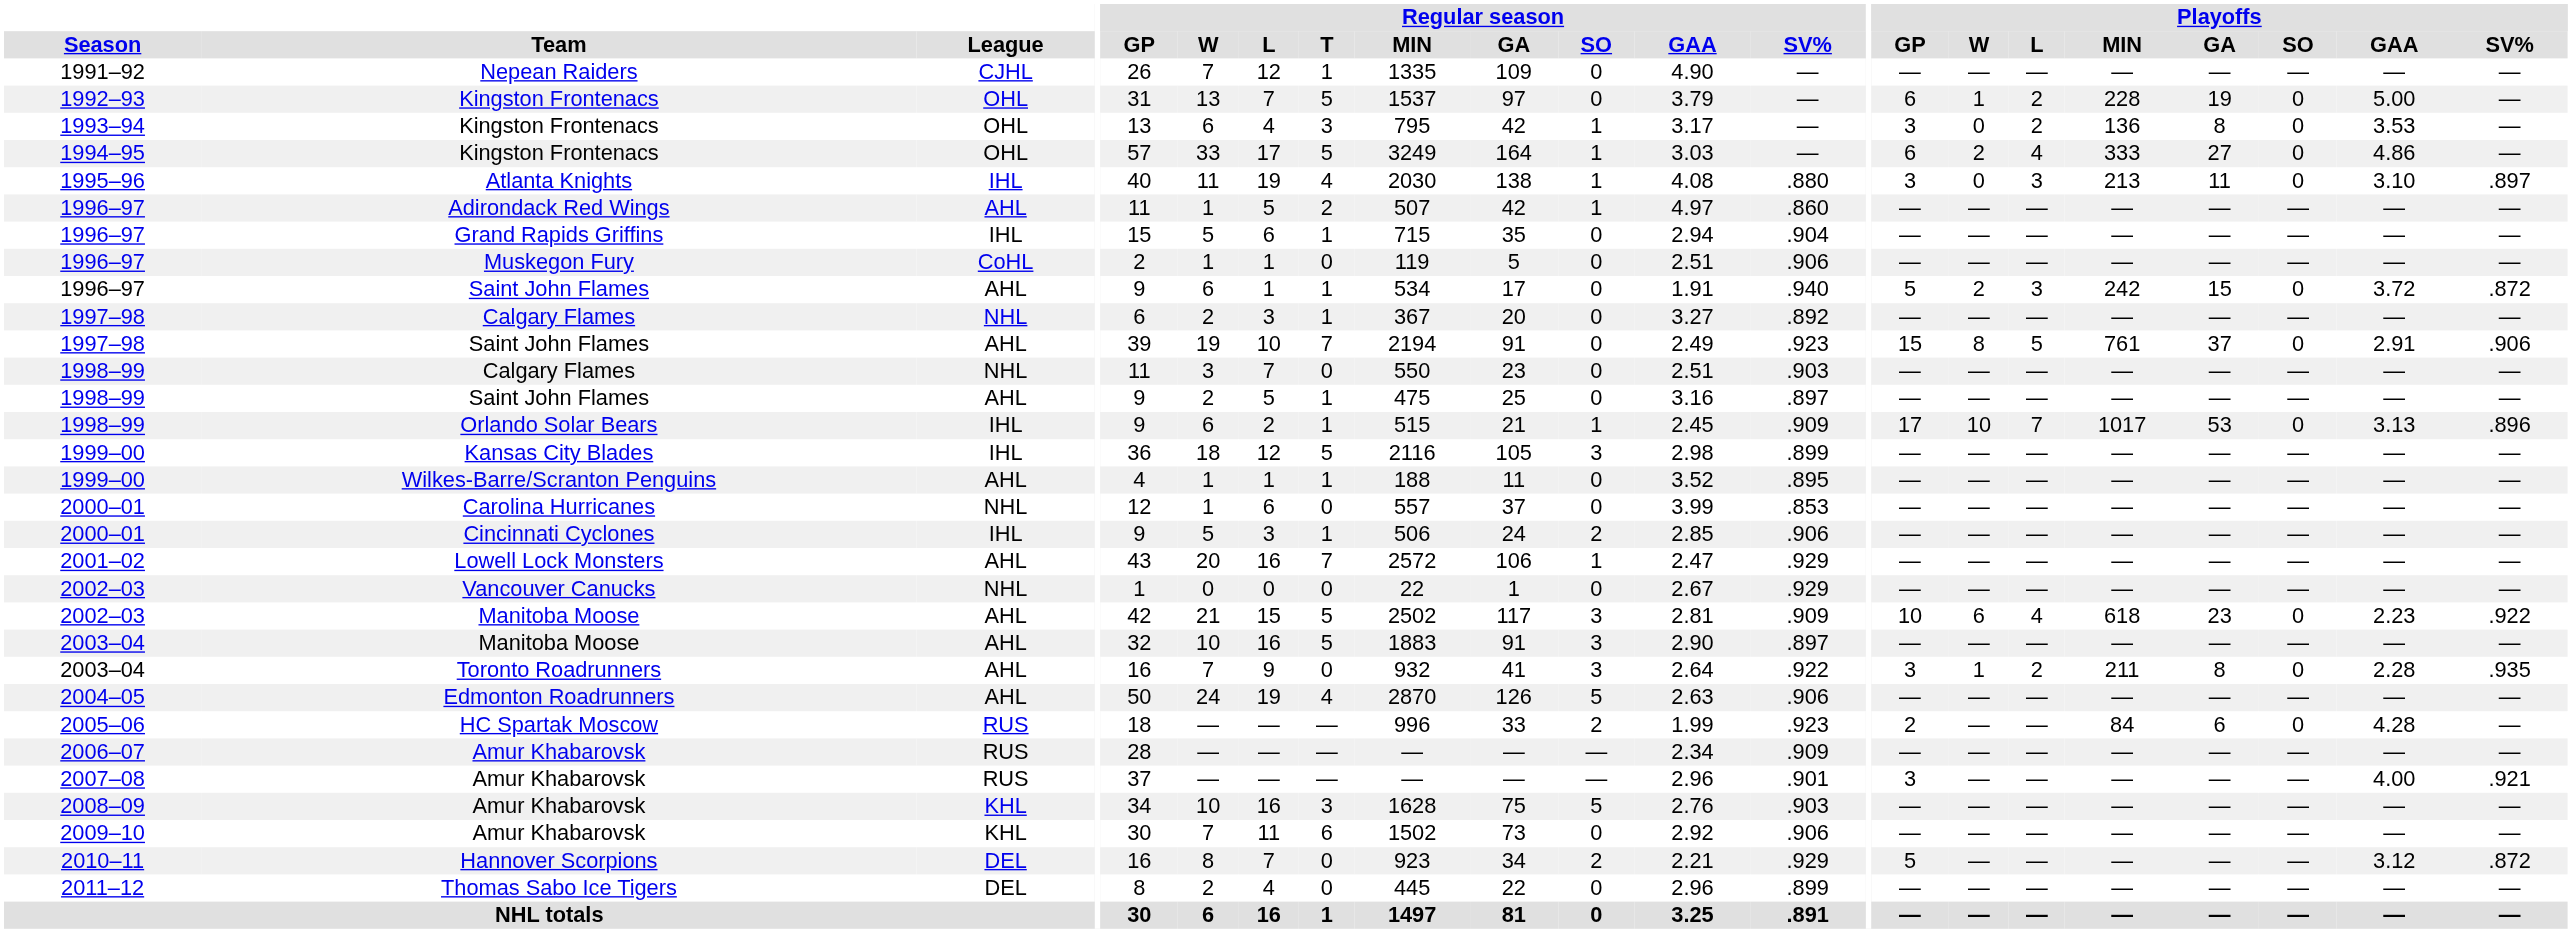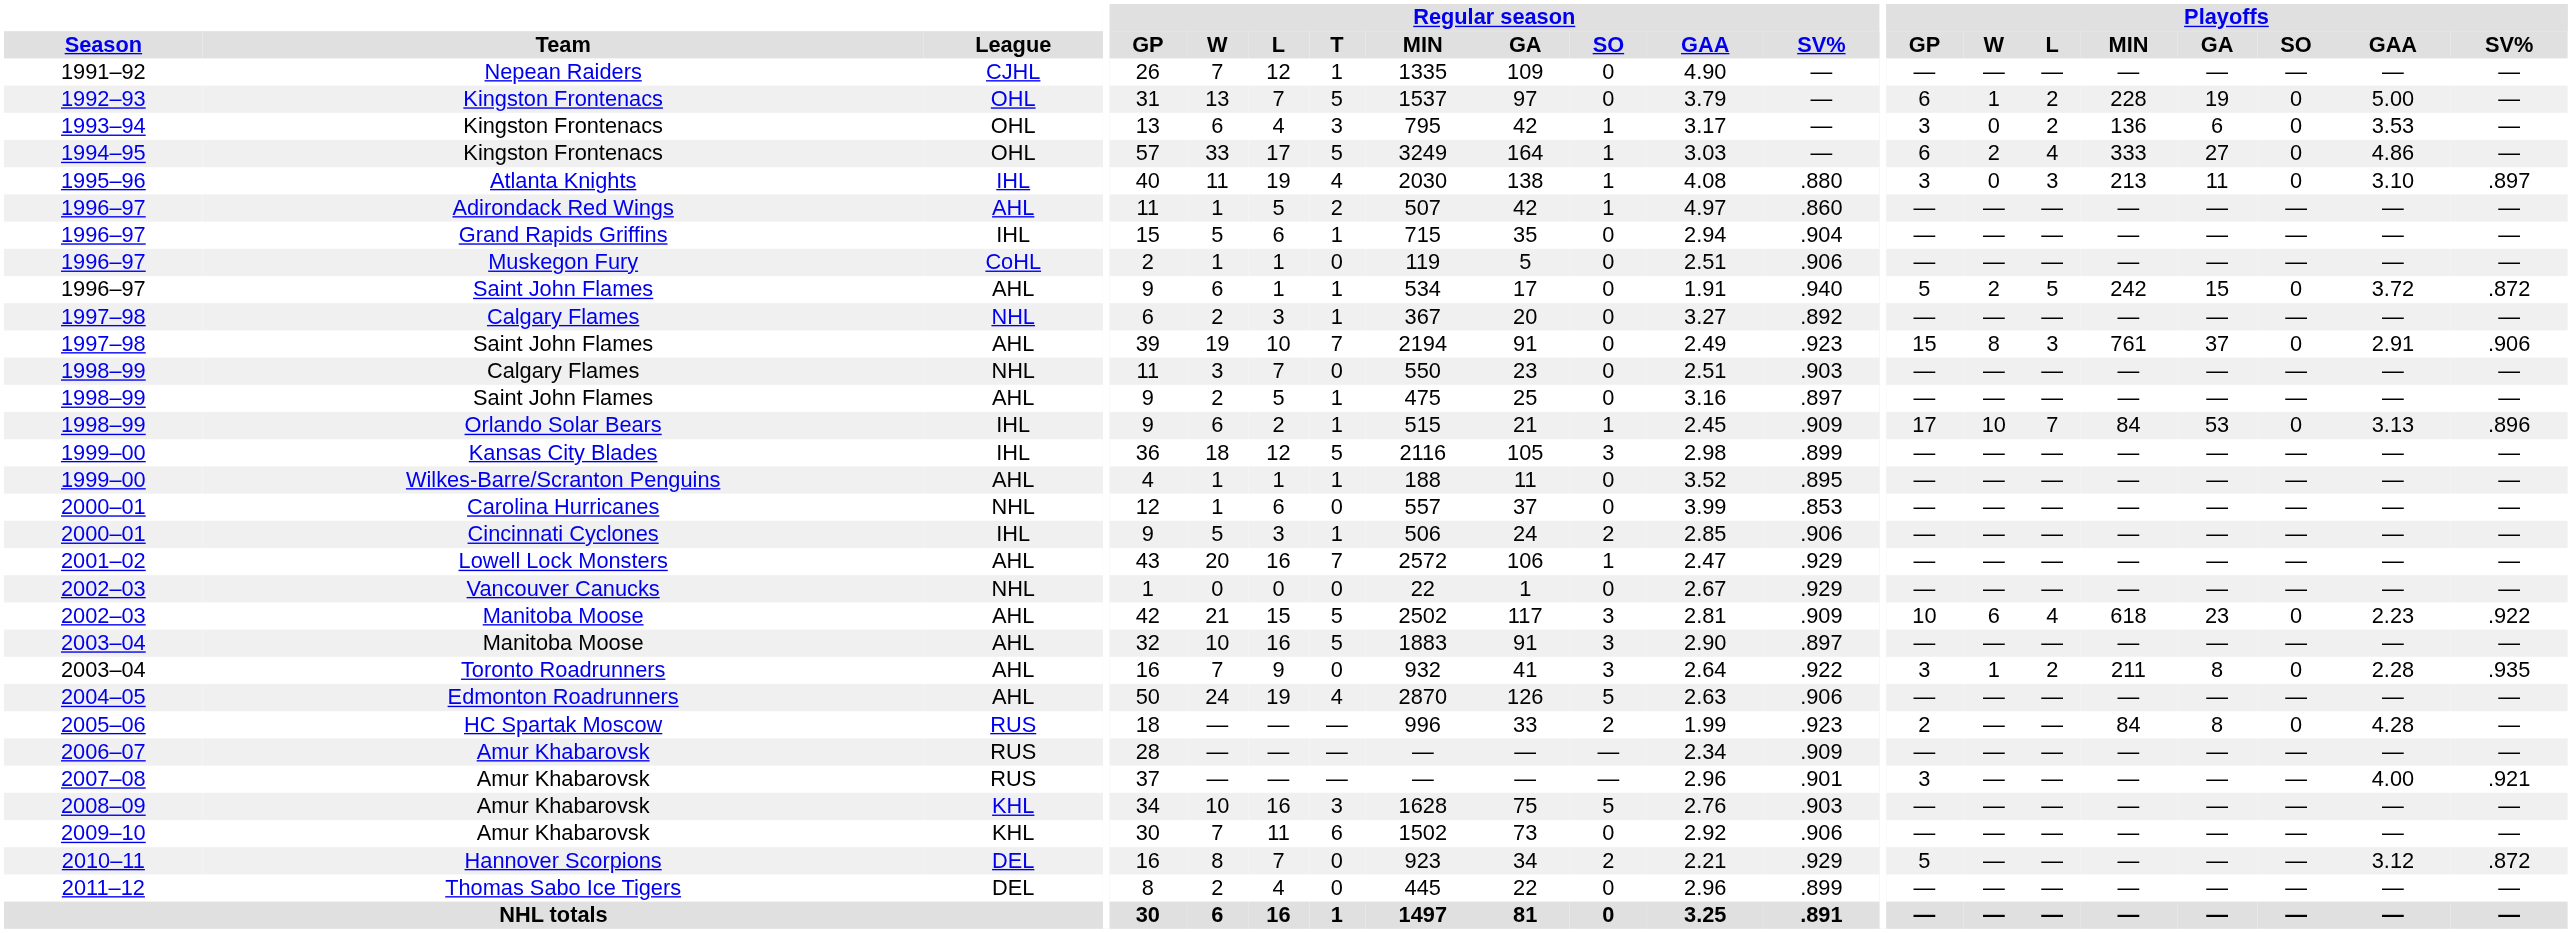 <table border="0" cellpadding="1" cellspacing="0" style="width:95%; text-align:center;">
 <tr bgcolor="#e0e0e0">
 <th colspan="3" bgcolor="#ffffff"></th>
 <th rowspan="99" bgcolor="#ffffff"></th>
 <th colspan="9" bgcolor="#e0e0e0"><a href='#'>Regular season</a></th>
 <th rowspan="99" bgcolor="#ffffff"></th>
 <th colspan="8" bgcolor="#e0e0e0"><a href='#'>Playoffs</a></th>
 </tr>
 <tr bgcolor="#e0e0e0">
 <th><a href='#'>Season</a></th>
 <th>Team</th>
 <th>League</th>
 <th>GP</th>
 <th>W</th>
 <th>L</th>
 <th>T</th>
 <th>MIN</th>
 <th>GA</th>
 <th><a href='#'>SO</a></th>
 <th><a href='#'>GAA</a></th>
 <th><a href='#'>SV%</a></th>
 <th>GP</th>
 <th>W</th>
 <th>L</th>
 <th>MIN</th>
 <th>GA</th>
 <th>SO</th>
 <th>GAA</th>
 <th>SV%</th>
 </tr>
 <tr>
 <td>1991–92</td>
 <td><a href='#'>Nepean Raiders</a></td>
 <td><a href='#'>CJHL</a></td>
 <td>26</td>
 <td>7</td>
 <td>12</td>
 <td>1</td>
 <td>1335</td>
 <td>109</td>
 <td>0</td>
 <td>4.90</td>
 <td>—</td>
 <td>—</td>
 <td>—</td>
 <td>—</td>
 <td>—</td>
 <td>—</td>
 <td>—</td>
 <td>—</td>
 <td>—</td>
 </tr>
 <tr bgcolor="#f0f0f0">
 <td><a href='#'>1992–93</a></td>
 <td><a href='#'>Kingston Frontenacs</a></td>
 <td><a href='#'>OHL</a></td>
 <td>31</td>
 <td>13</td>
 <td>7</td>
 <td>5</td>
 <td>1537</td>
 <td>97</td>
 <td>0</td>
 <td>3.79</td>
 <td>—</td>
 <td>6</td>
 <td>1</td>
 <td>2</td>
 <td>228</td>
 <td>19</td>
 <td>0</td>
 <td>5.00</td>
 <td>—</td>
 </tr>
 <tr>
 <td><a href='#'>1993–94</a></td>
 <td>Kingston Frontenacs</td>
 <td>OHL</td>
 <td>13</td>
 <td>6</td>
 <td>4</td>
 <td>3</td>
 <td>795</td>
 <td>42</td>
 <td>1</td>
 <td>3.17</td>
 <td>—</td>
 <td>3</td>
 <td>0</td>
 <td>2</td>
 <td>136</td>
-<td>8</td>
+<td>6</td>
 <td>0</td>
 <td>3.53</td>
 <td>—</td>
 </tr>
 <tr bgcolor="#f0f0f0">
 <td><a href='#'>1994–95</a></td>
 <td>Kingston Frontenacs</td>
 <td>OHL</td>
 <td>57</td>
 <td>33</td>
 <td>17</td>
 <td>5</td>
 <td>3249</td>
 <td>164</td>
 <td>1</td>
 <td>3.03</td>
 <td>—</td>
 <td>6</td>
 <td>2</td>
 <td>4</td>
 <td>333</td>
 <td>27</td>
 <td>0</td>
 <td>4.86</td>
 <td>—</td>
 </tr>
 <tr>
 <td><a href='#'>1995–96</a></td>
 <td><a href='#'>Atlanta Knights</a></td>
 <td><a href='#'>IHL</a></td>
 <td>40</td>
 <td>11</td>
 <td>19</td>
 <td>4</td>
 <td>2030</td>
 <td>138</td>
 <td>1</td>
 <td>4.08</td>
 <td>.880</td>
 <td>3</td>
 <td>0</td>
 <td>3</td>
 <td>213</td>
 <td>11</td>
 <td>0</td>
 <td>3.10</td>
 <td>.897</td>
 </tr>
 <tr bgcolor="#f0f0f0">
 <td><a href='#'>1996–97</a></td>
 <td><a href='#'>Adirondack Red Wings</a></td>
 <td><a href='#'>AHL</a></td>
 <td>11</td>
 <td>1</td>
 <td>5</td>
 <td>2</td>
 <td>507</td>
 <td>42</td>
 <td>1</td>
 <td>4.97</td>
 <td>.860</td>
 <td>—</td>
 <td>—</td>
 <td>—</td>
 <td>—</td>
 <td>—</td>
 <td>—</td>
 <td>—</td>
 <td>—</td>
 </tr>
 <tr>
 <td><a href='#'>1996–97</a></td>
 <td><a href='#'>Grand Rapids Griffins</a></td>
 <td>IHL</td>
 <td>15</td>
 <td>5</td>
 <td>6</td>
 <td>1</td>
 <td>715</td>
 <td>35</td>
 <td>0</td>
 <td>2.94</td>
 <td>.904</td>
 <td>—</td>
 <td>—</td>
 <td>—</td>
 <td>—</td>
 <td>—</td>
 <td>—</td>
 <td>—</td>
 <td>—</td>
 </tr>
 <tr bgcolor="#f0f0f0">
 <td><a href='#'>1996–97</a></td>
 <td><a href='#'>Muskegon Fury</a></td>
 <td><a href='#'>CoHL</a></td>
 <td>2</td>
 <td>1</td>
 <td>1</td>
 <td>0</td>
 <td>119</td>
 <td>5</td>
 <td>0</td>
 <td>2.51</td>
 <td>.906</td>
 <td>—</td>
 <td>—</td>
 <td>—</td>
 <td>—</td>
 <td>—</td>
 <td>—</td>
 <td>—</td>
 <td>—</td>
 </tr>
 <tr>
 <td>1996–97</td>
 <td><a href='#'>Saint John Flames</a></td>
 <td>AHL</td>
 <td>9</td>
 <td>6</td>
 <td>1</td>
 <td>1</td>
 <td>534</td>
 <td>17</td>
 <td>0</td>
 <td>1.91</td>
 <td>.940</td>
 <td>5</td>
 <td>2</td>
-<td>3</td>
+<td>5</td>
 <td>242</td>
 <td>15</td>
 <td>0</td>
 <td>3.72</td>
 <td>.872</td>
 </tr>
 <tr bgcolor="#f0f0f0">
 <td><a href='#'>1997–98</a></td>
 <td><a href='#'>Calgary Flames</a></td>
 <td><a href='#'>NHL</a></td>
 <td>6</td>
 <td>2</td>
 <td>3</td>
 <td>1</td>
 <td>367</td>
 <td>20</td>
 <td>0</td>
 <td>3.27</td>
 <td>.892</td>
 <td>—</td>
 <td>—</td>
 <td>—</td>
 <td>—</td>
 <td>—</td>
 <td>—</td>
 <td>—</td>
 <td>—</td>
 </tr>
 <tr>
 <td><a href='#'>1997–98</a></td>
 <td>Saint John Flames</td>
 <td>AHL</td>
 <td>39</td>
 <td>19</td>
 <td>10</td>
 <td>7</td>
 <td>2194</td>
 <td>91</td>
 <td>0</td>
 <td>2.49</td>
 <td>.923</td>
 <td>15</td>
 <td>8</td>
-<td>5</td>
+<td>3</td>
 <td>761</td>
 <td>37</td>
 <td>0</td>
 <td>2.91</td>
 <td>.906</td>
 </tr>
 <tr bgcolor="#f0f0f0">
 <td><a href='#'>1998–99</a></td>
 <td>Calgary Flames</td>
 <td>NHL</td>
 <td>11</td>
 <td>3</td>
 <td>7</td>
 <td>0</td>
 <td>550</td>
 <td>23</td>
 <td>0</td>
 <td>2.51</td>
 <td>.903</td>
 <td>—</td>
 <td>—</td>
 <td>—</td>
 <td>—</td>
 <td>—</td>
 <td>—</td>
 <td>—</td>
 <td>—</td>
 </tr>
 <tr>
 <td><a href='#'>1998–99</a></td>
 <td>Saint John Flames</td>
 <td>AHL</td>
 <td>9</td>
 <td>2</td>
 <td>5</td>
 <td>1</td>
 <td>475</td>
 <td>25</td>
 <td>0</td>
 <td>3.16</td>
 <td>.897</td>
 <td>—</td>
 <td>—</td>
 <td>—</td>
 <td>—</td>
 <td>—</td>
 <td>—</td>
 <td>—</td>
 <td>—</td>
 </tr>
 <tr bgcolor="#f0f0f0">
 <td><a href='#'>1998–99</a></td>
 <td><a href='#'>Orlando Solar Bears</a></td>
 <td>IHL</td>
 <td>9</td>
 <td>6</td>
 <td>2</td>
 <td>1</td>
 <td>515</td>
 <td>21</td>
 <td>1</td>
 <td>2.45</td>
 <td>.909</td>
 <td>17</td>
 <td>10</td>
 <td>7</td>
-<td>1017</td>
+<td>84</td>
 <td>53</td>
 <td>0</td>
 <td>3.13</td>
 <td>.896</td>
 </tr>
 <tr>
 <td><a href='#'>1999–00</a></td>
 <td><a href='#'>Kansas City Blades</a></td>
 <td>IHL</td>
 <td>36</td>
 <td>18</td>
 <td>12</td>
 <td>5</td>
 <td>2116</td>
 <td>105</td>
 <td>3</td>
 <td>2.98</td>
 <td>.899</td>
 <td>—</td>
 <td>—</td>
 <td>—</td>
 <td>—</td>
 <td>—</td>
 <td>—</td>
 <td>—</td>
 <td>—</td>
 </tr>
 <tr bgcolor="#f0f0f0">
 <td><a href='#'>1999–00</a></td>
 <td><a href='#'>Wilkes-Barre/Scranton Penguins</a></td>
 <td>AHL</td>
 <td>4</td>
 <td>1</td>
 <td>1</td>
 <td>1</td>
 <td>188</td>
 <td>11</td>
 <td>0</td>
 <td>3.52</td>
 <td>.895</td>
 <td>—</td>
 <td>—</td>
 <td>—</td>
 <td>—</td>
 <td>—</td>
 <td>—</td>
 <td>—</td>
 <td>—</td>
 </tr>
 <tr>
 <td><a href='#'>2000–01</a></td>
 <td><a href='#'>Carolina Hurricanes</a></td>
 <td>NHL</td>
 <td>12</td>
 <td>1</td>
 <td>6</td>
 <td>0</td>
 <td>557</td>
 <td>37</td>
 <td>0</td>
 <td>3.99</td>
 <td>.853</td>
 <td>—</td>
 <td>—</td>
 <td>—</td>
 <td>—</td>
 <td>—</td>
 <td>—</td>
 <td>—</td>
 <td>—</td>
 </tr>
 <tr bgcolor="#f0f0f0">
 <td><a href='#'>2000–01</a></td>
 <td><a href='#'>Cincinnati Cyclones</a></td>
 <td>IHL</td>
 <td>9</td>
 <td>5</td>
 <td>3</td>
 <td>1</td>
 <td>506</td>
 <td>24</td>
 <td>2</td>
 <td>2.85</td>
 <td>.906</td>
 <td>—</td>
 <td>—</td>
 <td>—</td>
 <td>—</td>
 <td>—</td>
 <td>—</td>
 <td>—</td>
 <td>—</td>
 </tr>
 <tr>
 <td><a href='#'>2001–02</a></td>
 <td><a href='#'>Lowell Lock Monsters</a></td>
 <td>AHL</td>
 <td>43</td>
 <td>20</td>
 <td>16</td>
 <td>7</td>
 <td>2572</td>
 <td>106</td>
 <td>1</td>
 <td>2.47</td>
 <td>.929</td>
 <td>—</td>
 <td>—</td>
 <td>—</td>
 <td>—</td>
 <td>—</td>
 <td>—</td>
 <td>—</td>
 <td>—</td>
 </tr>
 <tr bgcolor="#f0f0f0">
 <td><a href='#'>2002–03</a></td>
 <td><a href='#'>Vancouver Canucks</a></td>
 <td>NHL</td>
 <td>1</td>
 <td>0</td>
 <td>0</td>
 <td>0</td>
 <td>22</td>
 <td>1</td>
 <td>0</td>
 <td>2.67</td>
 <td>.929</td>
 <td>—</td>
 <td>—</td>
 <td>—</td>
 <td>—</td>
 <td>—</td>
 <td>—</td>
 <td>—</td>
 <td>—</td>
 </tr>
 <tr>
 <td><a href='#'>2002–03</a></td>
 <td><a href='#'>Manitoba Moose</a></td>
 <td>AHL</td>
 <td>42</td>
 <td>21</td>
 <td>15</td>
 <td>5</td>
 <td>2502</td>
 <td>117</td>
 <td>3</td>
 <td>2.81</td>
 <td>.909</td>
 <td>10</td>
 <td>6</td>
 <td>4</td>
 <td>618</td>
 <td>23</td>
 <td>0</td>
 <td>2.23</td>
 <td>.922</td>
 </tr>
 <tr bgcolor="#f0f0f0">
 <td><a href='#'>2003–04</a></td>
 <td>Manitoba Moose</td>
 <td>AHL</td>
 <td>32</td>
 <td>10</td>
 <td>16</td>
 <td>5</td>
 <td>1883</td>
 <td>91</td>
 <td>3</td>
 <td>2.90</td>
 <td>.897</td>
 <td>—</td>
 <td>—</td>
 <td>—</td>
 <td>—</td>
 <td>—</td>
 <td>—</td>
 <td>—</td>
 <td>—</td>
 </tr>
 <tr>
 <td>2003–04</td>
 <td><a href='#'>Toronto Roadrunners</a></td>
 <td>AHL</td>
 <td>16</td>
 <td>7</td>
 <td>9</td>
 <td>0</td>
 <td>932</td>
 <td>41</td>
 <td>3</td>
 <td>2.64</td>
 <td>.922</td>
 <td>3</td>
 <td>1</td>
 <td>2</td>
 <td>211</td>
 <td>8</td>
 <td>0</td>
 <td>2.28</td>
 <td>.935</td>
 </tr>
 <tr bgcolor="#f0f0f0">
 <td><a href='#'>2004–05</a></td>
 <td><a href='#'>Edmonton Roadrunners</a></td>
 <td>AHL</td>
 <td>50</td>
 <td>24</td>
 <td>19</td>
 <td>4</td>
 <td>2870</td>
 <td>126</td>
 <td>5</td>
 <td>2.63</td>
 <td>.906</td>
 <td>—</td>
 <td>—</td>
 <td>—</td>
 <td>—</td>
 <td>—</td>
 <td>—</td>
 <td>—</td>
 <td>—</td>
 </tr>
 <tr>
 <td><a href='#'>2005–06</a></td>
 <td><a href='#'>HC Spartak Moscow</a></td>
 <td><a href='#'>RUS</a></td>
 <td>18</td>
 <td>—</td>
 <td>—</td>
 <td>—</td>
 <td>996</td>
 <td>33</td>
 <td>2</td>
 <td>1.99</td>
 <td>.923</td>
 <td>2</td>
 <td>—</td>
 <td>—</td>
 <td>84</td>
-<td>6</td>
+<td>8</td>
 <td>0</td>
 <td>4.28</td>
 <td>—</td>
 </tr>
 <tr bgcolor="#f0f0f0">
 <td><a href='#'>2006–07</a></td>
 <td><a href='#'>Amur Khabarovsk</a></td>
 <td>RUS</td>
 <td>28</td>
 <td>—</td>
 <td>—</td>
 <td>—</td>
 <td>—</td>
 <td>—</td>
 <td>—</td>
 <td>2.34</td>
 <td>.909</td>
 <td>—</td>
 <td>—</td>
 <td>—</td>
 <td>—</td>
 <td>—</td>
 <td>—</td>
 <td>—</td>
 <td>—</td>
 </tr>
 <tr>
 <td><a href='#'>2007–08</a></td>
 <td>Amur Khabarovsk</td>
 <td>RUS</td>
 <td>37</td>
 <td>—</td>
 <td>—</td>
 <td>—</td>
 <td>—</td>
 <td>—</td>
 <td>—</td>
 <td>2.96</td>
 <td>.901</td>
 <td>3</td>
 <td>—</td>
 <td>—</td>
 <td>—</td>
 <td>—</td>
 <td>—</td>
 <td>4.00</td>
 <td>.921</td>
 </tr>
 <tr bgcolor="#f0f0f0">
 <td><a href='#'>2008–09</a></td>
 <td>Amur Khabarovsk</td>
 <td><a href='#'>KHL</a></td>
 <td>34</td>
 <td>10</td>
 <td>16</td>
 <td>3</td>
 <td>1628</td>
 <td>75</td>
 <td>5</td>
 <td>2.76</td>
 <td>.903</td>
 <td>—</td>
 <td>—</td>
 <td>—</td>
 <td>—</td>
 <td>—</td>
 <td>—</td>
 <td>—</td>
 <td>—</td>
 </tr>
 <tr>
 <td><a href='#'>2009–10</a></td>
 <td>Amur Khabarovsk</td>
 <td>KHL</td>
 <td>30</td>
 <td>7</td>
 <td>11</td>
 <td>6</td>
 <td>1502</td>
 <td>73</td>
 <td>0</td>
 <td>2.92</td>
 <td>.906</td>
 <td>—</td>
 <td>—</td>
 <td>—</td>
 <td>—</td>
 <td>—</td>
 <td>—</td>
 <td>—</td>
 <td>—</td>
 </tr>
 <tr bgcolor="#f0f0f0">
 <td><a href='#'>2010–11</a></td>
 <td><a href='#'>Hannover Scorpions</a></td>
 <td><a href='#'>DEL</a></td>
 <td>16</td>
 <td>8</td>
 <td>7</td>
 <td>0</td>
 <td>923</td>
 <td>34</td>
 <td>2</td>
 <td>2.21</td>
 <td>.929</td>
 <td>5</td>
 <td>—</td>
 <td>—</td>
 <td>—</td>
 <td>—</td>
 <td>—</td>
 <td>3.12</td>
 <td>.872</td>
 </tr>
 <tr>
 <td><a href='#'>2011–12</a></td>
 <td><a href='#'>Thomas Sabo Ice Tigers</a></td>
 <td>DEL</td>
 <td>8</td>
 <td>2</td>
 <td>4</td>
 <td>0</td>
 <td>445</td>
 <td>22</td>
 <td>0</td>
 <td>2.96</td>
 <td>.899</td>
 <td>—</td>
 <td>—</td>
 <td>—</td>
 <td>—</td>
 <td>—</td>
 <td>—</td>
 <td>—</td>
 <td>—</td>
 </tr>
 <tr bgcolor="#e0e0e0">
 <th colspan=3>NHL totals</th>
 <th>30</th>
 <th>6</th>
 <th>16</th>
 <th>1</th>
 <th>1497</th>
 <th>81</th>
 <th>0</th>
 <th>3.25</th>
 <th>.891</th>
 <th>—</th>
 <th>—</th>
 <th>—</th>
 <th>—</th>
 <th>—</th>
 <th>—</th>
 <th>—</th>
 <th>—</th>
 </tr>
 </table>
